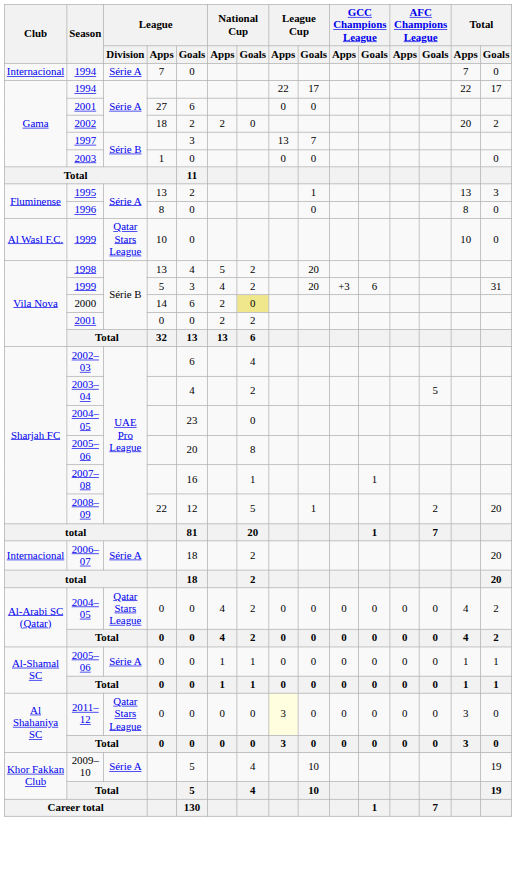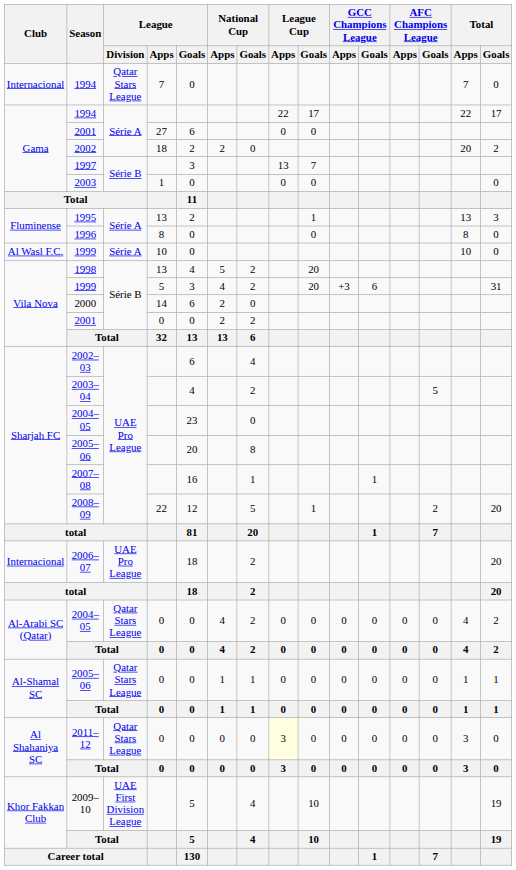 <table class="wikitable" style="text-align: center;">
 <tr>
 <th rowspan="2">Club</th>
 <th rowspan="2">Season</th>
 <th colspan="3">League</th>
 <th colspan="2">National Cup</th>
 <th colspan="2">League Cup</th>
 <th colspan="2"><a href='#'>GCC Champions League</a></th>
 <th colspan="2"><a href='#'>AFC Champions League</a></th>
 <th colspan="2">Total</th>
 </tr>
 <tr>
 <th>Division</th>
 <th>Apps</th>
 <th>Goals</th>
 <th>Apps</th>
 <th>Goals</th>
 <th>Apps</th>
 <th>Goals</th>
 <th>Apps</th>
 <th>Goals</th>
 <th>Apps</th>
 <th>Goals</th>
 <th>Apps</th>
 <th>Goals</th>
 </tr>
 <tr>
 <td rowspan="1"><a href='#'>Internacional</a></td>
 <td><a href='#'>1994</a></td>
-<td rowspan="1"><a href='#'>Série A</a></td>
+<td rowspan="1"><a href='#'>Qatar Stars League</a></td>
 <td>7</td>
 <td>0</td>
 <td></td>
 <td></td>
 <td></td>
 <td></td>
 <td></td>
 <td></td>
 <td></td>
 <td></td>
 <td>7</td>
 <td>0</td>
 </tr>
 <tr>
 <td rowspan="5"><a href='#'>Gama</a></td>
 <td><a href='#'>1994</a></td>
 <td rowspan="3"><a href='#'>Série A</a></td>
 <td></td>
 <td></td>
 <td></td>
 <td></td>
 <td>22</td>
 <td>17</td>
 <td></td>
 <td></td>
 <td></td>
 <td></td>
 <td>22</td>
 <td>17</td>
 </tr>
 <tr>
 <td><a href='#'>2001</a></td>
 <td>27</td>
 <td>6</td>
 <td></td>
 <td></td>
 <td>0</td>
 <td>0</td>
 <td></td>
 <td></td>
 <td></td>
 <td></td>
 <td></td>
 <td></td>
 </tr>
 <tr>
 <td><a href='#'>2002</a></td>
 <td>18</td>
 <td>2</td>
 <td>2</td>
 <td>0</td>
 <td></td>
 <td></td>
 <td></td>
 <td></td>
 <td></td>
 <td></td>
 <td>20</td>
 <td>2</td>
 </tr>
 <tr>
 <td><a href='#'>1997</a></td>
 <td rowspan="2"><a href='#'>Série B</a></td>
 <td></td>
 <td>3</td>
 <td></td>
 <td></td>
 <td>13</td>
 <td>7</td>
 <td></td>
 <td></td>
 <td></td>
 <td></td>
 <td></td>
 <td></td>
 </tr>
 <tr>
 <td><a href='#'>2003</a></td>
 <td>1</td>
 <td>0</td>
 <td></td>
 <td></td>
 <td>0</td>
 <td>0</td>
 <td></td>
 <td></td>
 <td></td>
 <td></td>
 <td></td>
 <td>0</td>
 </tr>
 <tr>
 <th colspan="3">Total</th>
 <th></th>
 <th>11</th>
 <th></th>
 <th></th>
 <th></th>
 <th></th>
 <th></th>
 <th></th>
 <th></th>
 <th></th>
 <th></th>
 <th></th>
 </tr>
 <tr>
 <td rowspan="2"><a href='#'>Fluminense</a></td>
 <td><a href='#'>1995</a></td>
 <td rowspan="2"><a href='#'>Série A</a></td>
 <td>13</td>
 <td>2</td>
 <td></td>
 <td></td>
 <td></td>
 <td>1</td>
 <td></td>
 <td></td>
 <td></td>
 <td></td>
 <td>13</td>
 <td>3</td>
 </tr>
 <tr>
 <td><a href='#'>1996</a></td>
 <td>8</td>
 <td>0</td>
 <td></td>
 <td></td>
 <td></td>
 <td>0</td>
 <td></td>
 <td></td>
 <td></td>
 <td></td>
 <td>8</td>
 <td>0</td>
 </tr>
 <tr>
 <td rowspan="1"><a href='#'>Al Wasl F.C.</a></td>
 <td><a href='#'>1999</a></td>
-<td rowspan="1"><a href='#'>Qatar Stars League</a></td>
+<td rowspan="1"><a href='#'>Série A</a></td>
 <td>10</td>
 <td>0</td>
 <td></td>
 <td></td>
 <td></td>
 <td></td>
 <td></td>
 <td></td>
 <td></td>
 <td></td>
 <td>10</td>
 <td>0</td>
 </tr>
 <tr>
 <td rowspan="5"><a href='#'>Vila Nova</a></td>
 <td><a href='#'>1998</a></td>
 <td rowspan="4">Série B</td>
 <td>13</td>
 <td>4</td>
 <td>5</td>
 <td>2</td>
 <td></td>
 <td>20</td>
 <td></td>
 <td></td>
 <td></td>
 <td></td>
 <td></td>
 <td></td>
 </tr>
 <tr>
 <td><a href='#'>1999</a></td>
 <td>5</td>
 <td>3</td>
 <td>4</td>
 <td>2</td>
 <td></td>
 <td>20</td>
 <td>+3</td>
 <td>6</td>
 <td></td>
 <td></td>
 <td></td>
 <td>31</td>
 </tr>
 <tr>
 <td 2000 Campeonato Brasileiro Série B>2000</td>
 <td>14</td>
 <td>6</td>
 <td>2</td>
-<td style="background: khaki;">0</td>
+<td>0</td>
 <td></td>
 <td></td>
 <td></td>
 <td></td>
 <td></td>
 <td></td>
 <td></td>
 <td></td>
 </tr>
 <tr>
 <td><a href='#'>2001</a></td>
 <td>0</td>
 <td>0</td>
 <td>2</td>
 <td>2</td>
 <td></td>
 <td></td>
 <td></td>
 <td></td>
 <td></td>
 <td></td>
 <td></td>
 <td></td>
 </tr>
 <tr>
 <th colspan="2">Total</th>
 <th>32</th>
 <th>13</th>
 <th>13</th>
 <th>6</th>
 <th></th>
 <th></th>
 <th></th>
 <th></th>
 <th></th>
 <th></th>
 <th></th>
 <th></th>
 </tr>
 <tr>
 <td rowspan="6"><a href='#'>Sharjah FC</a></td>
 <td><a href='#'>2002–03</a></td>
 <td rowspan="6"><a href='#'>UAE Pro League</a></td>
 <td></td>
 <td>6</td>
 <td></td>
 <td>4</td>
 <td></td>
 <td></td>
 <td></td>
 <td></td>
 <td></td>
 <td></td>
 <td></td>
 <td></td>
 </tr>
 <tr>
 <td><a href='#'>2003–04</a></td>
 <td></td>
 <td>4</td>
 <td></td>
 <td>2</td>
 <td></td>
 <td></td>
 <td></td>
 <td></td>
 <td></td>
 <td>5</td>
 <td></td>
 <td></td>
 </tr>
 <tr>
 <td><a href='#'>2004–05</a></td>
 <td></td>
 <td>23</td>
 <td></td>
 <td>0</td>
 <td></td>
 <td></td>
 <td></td>
 <td></td>
 <td></td>
 <td></td>
 <td></td>
 <td></td>
 </tr>
 <tr>
 <td><a href='#'>2005–06</a></td>
 <td></td>
 <td>20</td>
 <td></td>
 <td>8</td>
 <td></td>
 <td></td>
 <td></td>
 <td></td>
 <td></td>
 <td></td>
 <td></td>
 <td></td>
 </tr>
 <tr>
 <td><a href='#'>2007–08</a></td>
 <td></td>
 <td>16</td>
 <td></td>
 <td>1</td>
 <td></td>
 <td></td>
 <td></td>
 <td>1</td>
 <td></td>
 <td></td>
 <td></td>
 <td></td>
 </tr>
 <tr>
 <td><a href='#'>2008–09</a></td>
 <td>22</td>
 <td>12</td>
 <td></td>
 <td>5</td>
 <td></td>
 <td>1</td>
 <td></td>
 <td></td>
 <td></td>
 <td>2</td>
 <td></td>
 <td>20</td>
 </tr>
 <tr>
 <th colspan="3">total</th>
 <th></th>
 <th>81</th>
 <th></th>
 <th>20</th>
 <th></th>
 <th></th>
 <th></th>
 <th>1</th>
 <th></th>
 <th>7</th>
 <th></th>
 <th></th>
 </tr>
 <tr>
 <td rowspan="1"><a href='#'>Internacional</a></td>
 <td><a href='#'>2006–07</a></td>
-<td rowspan="1"><a href='#'>Série A</a></td>
+<td><a href='#'>UAE Pro League</a></td>
 <td></td>
 <td>18</td>
 <td></td>
 <td>2</td>
 <td></td>
 <td></td>
 <td></td>
 <td></td>
 <td></td>
 <td></td>
 <td></td>
 <td>20</td>
 </tr>
 <tr>
 <th colspan="3">total</th>
 <th></th>
 <th>18</th>
 <th></th>
 <th>2</th>
 <th></th>
 <th></th>
 <th></th>
 <th></th>
 <th></th>
 <th></th>
 <th></th>
 <th>20</th>
 </tr>
 <tr>
 <td rowspan="2"><a href='#'>Al-Arabi SC (Qatar)</a></td>
 <td><a href='#'>2004–05</a></td>
 <td rowspan="1"><a href='#'>Qatar Stars League</a></td>
 <td>0</td>
 <td>0</td>
 <td>4</td>
 <td>2</td>
 <td>0</td>
 <td>0</td>
 <td>0</td>
 <td>0</td>
 <td>0</td>
 <td>0</td>
 <td>4</td>
 <td>2</td>
 </tr>
 <tr>
 <th colspan="2">Total</th>
 <th>0</th>
 <th>0</th>
 <th>4</th>
 <th>2</th>
 <th>0</th>
 <th>0</th>
 <th>0</th>
 <th>0</th>
 <th>0</th>
 <th>0</th>
 <th>4</th>
 <th>2</th>
 </tr>
 <tr>
 <td rowspan="2"><a href='#'>Al-Shamal SC</a></td>
 <td><a href='#'>2005–06</a></td>
-<td rowspan="1"><a href='#'>Série A</a></td>
+<td rowspan="1"><a href='#'>Qatar Stars League</a></td>
 <td>0</td>
 <td>0</td>
 <td>1</td>
 <td>1</td>
 <td>0</td>
 <td>0</td>
 <td>0</td>
 <td>0</td>
 <td>0</td>
 <td>0</td>
 <td>1</td>
 <td>1</td>
 </tr>
 <tr>
 <th colspan="2">Total</th>
 <th>0</th>
 <th>0</th>
 <th>1</th>
 <th>1</th>
 <th>0</th>
 <th>0</th>
 <th>0</th>
 <th>0</th>
 <th>0</th>
 <th>0</th>
 <th>1</th>
 <th>1</th>
 </tr>
 <tr>
 <td rowspan="2"><a href='#'>Al Shahaniya SC</a></td>
 <td><a href='#'>2011–12</a></td>
 <td rowspan="1"><a href='#'>Qatar Stars League</a></td>
 <td>0</td>
 <td>0</td>
 <td>0</td>
 <td>0</td>
 <td style="background: lightyellow;">3</td>
 <td>0</td>
 <td>0</td>
 <td>0</td>
 <td>0</td>
 <td>0</td>
 <td>3</td>
 <td>0</td>
 </tr>
 <tr>
 <th colspan="2">Total</th>
 <th>0</th>
 <th>0</th>
 <th>0</th>
 <th>0</th>
 <th>3</th>
 <th>0</th>
 <th>0</th>
 <th>0</th>
 <th>0</th>
 <th>0</th>
 <th>3</th>
 <th>0</th>
 </tr>
 <tr>
 <td rowspan="2"><a href='#'>Khor Fakkan Club</a></td>
 <td 2009–10 UAE Division 1>2009–10</td>
-<td rowspan="1"><a href='#'>Série A</a></td>
+<td rowspan="1"><a href='#'>UAE First Division League</a></td>
 <td></td>
 <td>5</td>
 <td></td>
 <td>4</td>
 <td></td>
 <td>10</td>
 <td></td>
 <td></td>
 <td></td>
 <td></td>
 <td></td>
 <td>19</td>
 </tr>
 <tr>
 <th colspan="2">Total</th>
 <th></th>
 <th>5</th>
 <th></th>
 <th>4</th>
 <th></th>
 <th>10</th>
 <th></th>
 <th></th>
 <th></th>
 <th></th>
 <th></th>
 <th>19</th>
 </tr>
 <tr>
 <th colspan="3">Career total</th>
 <th></th>
 <th>130</th>
 <th></th>
 <th></th>
 <th></th>
 <th></th>
 <th></th>
 <th>1</th>
 <th></th>
 <th>7</th>
 <th></th>
 <th></th>
 </tr>
 </table>
